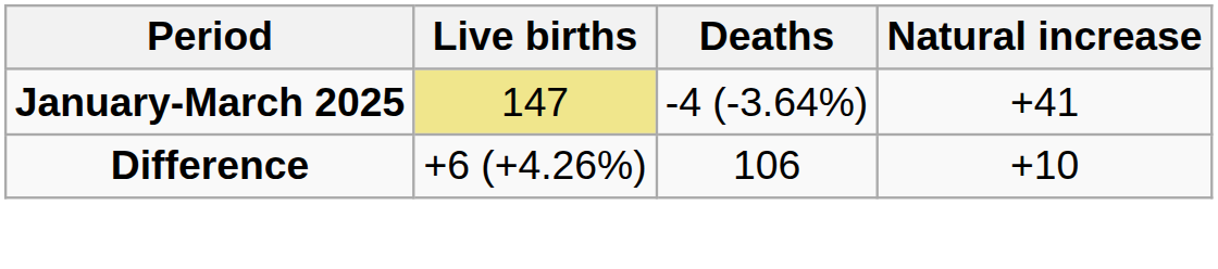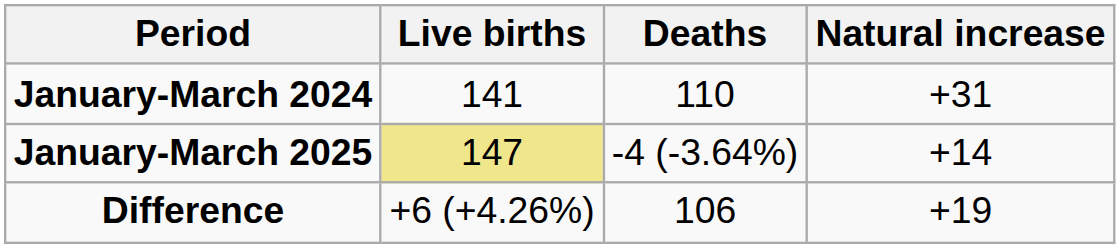 <table class="wikitable"  style="text-align:center;">
 <tr>
 <th>Period</th>
 <th>Live births</th>
 <th>Deaths</th>
 <th>Natural increase</th>
 </tr>
 <tr>
+<td><strong>January-March 2024</strong></td>
+<td>141</td>
+<td>110</td>
+<td>+31</td>
+</tr>
+<tr>
 <td><strong>January-March 2025</strong></td>
 <td style="background: khaki;">147</td>
 <td> -4 (-3.64%)</td>
-<td>+41</td>
+<td>+14</td>
 </tr>
 <tr>
 <td><strong>Difference</strong></td>
 <td> +6 (+4.26%)</td>
 <td>106</td>
-<td> +10</td>
+<td> +19</td>
 </tr>
 </table>
